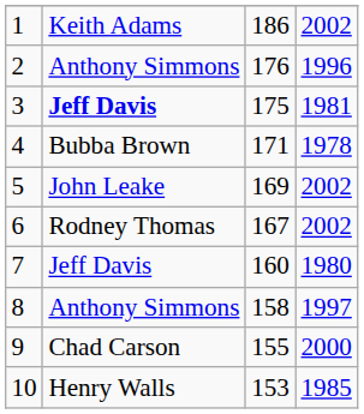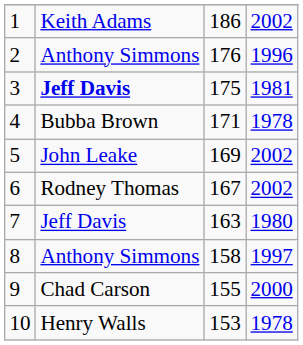 <table class="wikitable">
 <tr>
 </tr>
 <tr>
 <td>1</td>
 <td><a href='#'>Keith Adams</a></td>
 <td>186</td>
 <td><a href='#'>2002</a></td>
 </tr>
 <tr>
 <td>2</td>
 <td><a href='#'>Anthony Simmons</a></td>
 <td>176</td>
 <td><a href='#'>1996</a></td>
 </tr>
 <tr>
 <td>3</td>
 <td><strong><a href='#'>Jeff Davis</a></strong></td>
 <td>175</td>
 <td><a href='#'>1981</a></td>
 </tr>
 <tr>
 <td>4</td>
 <td>Bubba Brown</td>
 <td>171</td>
 <td><a href='#'>1978</a></td>
 </tr>
 <tr>
 <td>5</td>
 <td><a href='#'>John Leake</a></td>
 <td>169</td>
 <td><a href='#'>2002</a></td>
 </tr>
 <tr>
 <td>6</td>
 <td>Rodney Thomas</td>
 <td>167</td>
 <td><a href='#'>2002</a></td>
 </tr>
 <tr>
 <td>7</td>
 <td><a href='#'>Jeff Davis</a></td>
-<td>160</td>
+<td>163</td>
 <td><a href='#'>1980</a></td>
 </tr>
 <tr>
 <td>8</td>
 <td><a href='#'>Anthony Simmons</a></td>
 <td>158</td>
 <td><a href='#'>1997</a></td>
 </tr>
 <tr>
 <td>9</td>
 <td>Chad Carson</td>
 <td>155</td>
 <td><a href='#'>2000</a></td>
 </tr>
 <tr>
 <td>10</td>
 <td>Henry Walls</td>
 <td>153</td>
-<td><a href='#'>1985</a></td>
+<td><a href='#'>1978</a></td>
 </tr>
 </table>
